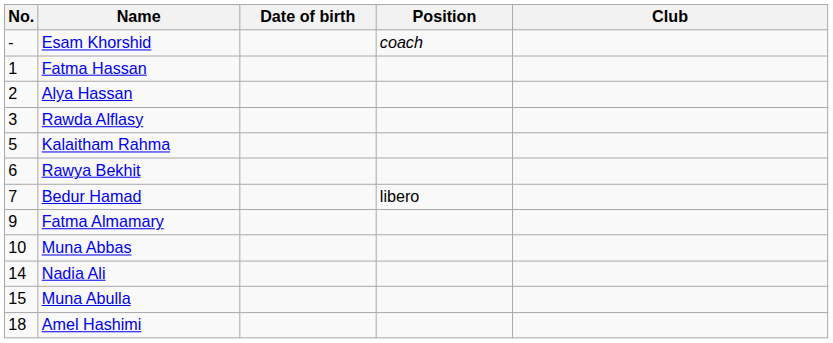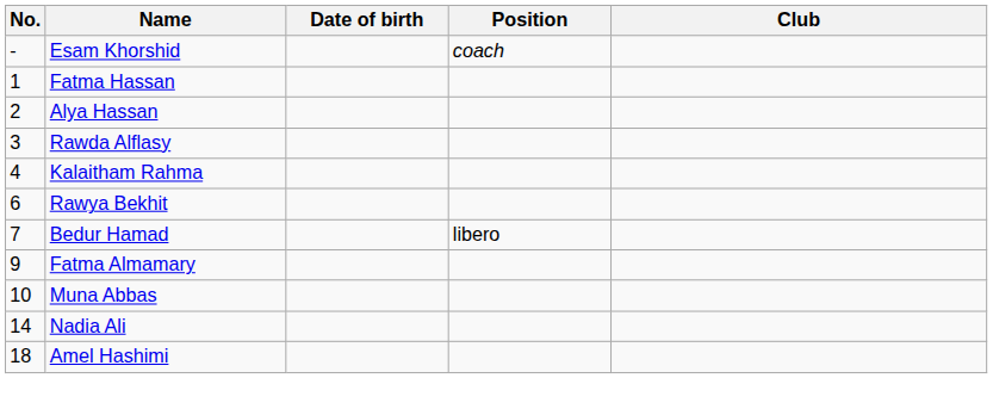 <table class=wikitable sortable style=font-size:100%; text-align:center;>
 <tr>
 <th>No.</th>
 <th style=width:12em>Name</th>
 <th style=width:8em>Date of birth</th>
 <th style=width:8em>Position</th>
 <th style=width:19em>Club</th>
 </tr>
 <tr>
 <td>-</td>
 <td><a href='#'>Esam Khorshid</a></td>
 <td></td>
 <td><em>coach</em></td>
 <td></td>
 </tr>
 <tr>
 <td>1</td>
 <td><a href='#'>Fatma Hassan</a></td>
 <td></td>
 <td></td>
 <td></td>
 </tr>
 <tr>
 <td>2</td>
 <td><a href='#'>Alya Hassan</a></td>
 <td></td>
 <td></td>
 <td></td>
 </tr>
 <tr>
 <td>3</td>
 <td><a href='#'>Rawda Alflasy</a></td>
 <td></td>
 <td></td>
 <td></td>
 </tr>
 <tr>
-<td>5</td>
+<td>4</td>
 <td><a href='#'>Kalaitham Rahma</a></td>
 <td></td>
 <td></td>
 <td></td>
 </tr>
 <tr>
 <td>6</td>
 <td><a href='#'>Rawya Bekhit</a></td>
 <td></td>
 <td></td>
 <td></td>
 </tr>
 <tr>
 <td>7</td>
 <td><a href='#'>Bedur Hamad</a></td>
 <td></td>
 <td>libero</td>
 <td></td>
 </tr>
 <tr>
 <td>9</td>
 <td><a href='#'>Fatma Almamary</a></td>
 <td></td>
 <td></td>
 <td></td>
 </tr>
 <tr>
 <td>10</td>
 <td><a href='#'>Muna Abbas</a></td>
 <td></td>
 <td></td>
 <td></td>
 </tr>
 <tr>
 <td>14</td>
 <td><a href='#'>Nadia Ali</a></td>
 <td></td>
 <td></td>
 <td></td>
 </tr>
 <tr>
-<td>15</td>
-<td><a href='#'>Muna Abulla</a></td>
-<td></td>
-<td></td>
-<td></td>
-</tr>
-<tr>
 <td>18</td>
 <td><a href='#'>Amel Hashimi</a></td>
 <td></td>
 <td></td>
 <td></td>
 </tr>
 </table>
